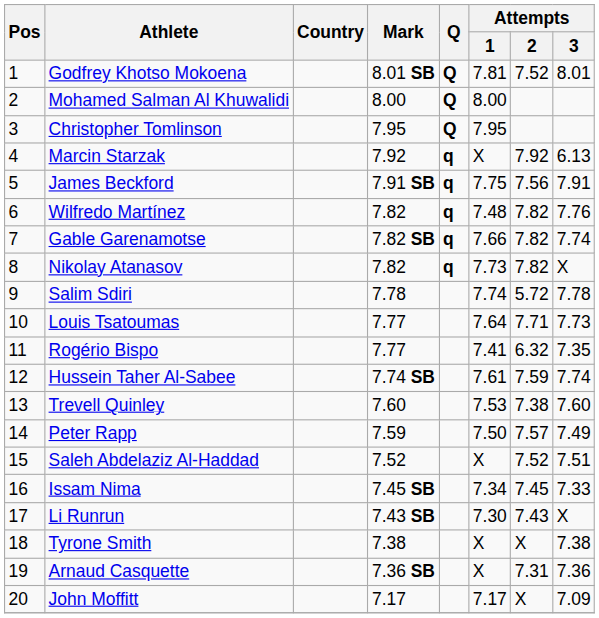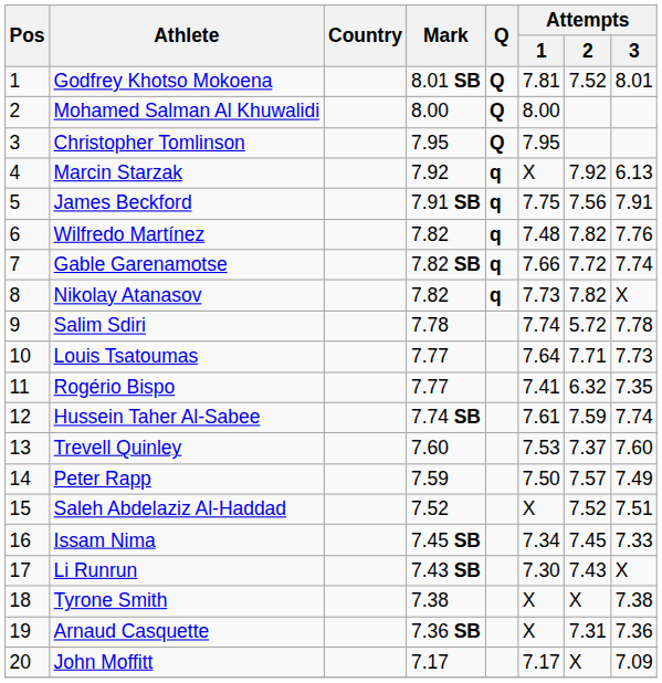 <table class="wikitable">
 <tr>
 <th rowspan=2>Pos</th>
 <th rowspan=2>Athlete</th>
 <th rowspan=2>Country</th>
 <th rowspan=2>Mark</th>
 <th rowspan=2 width=20>Q</th>
 <th colspan=3>Attempts</th>
 </tr>
 <tr>
 <th>1</th>
 <th>2</th>
 <th>3</th>
 </tr>
 <tr>
 <td>1</td>
 <td><a href='#'>Godfrey Khotso Mokoena</a></td>
 <td></td>
 <td>8.01 <strong>SB</strong></td>
 <td><strong>Q</strong></td>
 <td>7.81</td>
 <td>7.52</td>
 <td>8.01</td>
 </tr>
 <tr>
 <td>2</td>
 <td><a href='#'>Mohamed Salman Al Khuwalidi</a></td>
 <td></td>
 <td>8.00</td>
 <td><strong>Q</strong></td>
 <td>8.00</td>
 <td></td>
 <td></td>
 </tr>
 <tr>
 <td>3</td>
 <td><a href='#'>Christopher Tomlinson</a></td>
 <td></td>
 <td>7.95</td>
 <td><strong>Q</strong></td>
 <td>7.95</td>
 <td></td>
 <td></td>
 </tr>
 <tr>
 <td>4</td>
 <td><a href='#'>Marcin Starzak</a></td>
 <td></td>
 <td>7.92</td>
 <td><strong>q</strong></td>
 <td>X</td>
 <td>7.92</td>
 <td>6.13</td>
 </tr>
 <tr>
 <td>5</td>
 <td><a href='#'>James Beckford</a></td>
 <td></td>
 <td>7.91 <strong>SB</strong></td>
 <td><strong>q</strong></td>
 <td>7.75</td>
 <td>7.56</td>
 <td>7.91</td>
 </tr>
 <tr>
 <td>6</td>
 <td><a href='#'>Wilfredo Martínez</a></td>
 <td></td>
 <td>7.82</td>
 <td><strong>q</strong></td>
 <td>7.48</td>
 <td>7.82</td>
 <td>7.76</td>
 </tr>
 <tr>
 <td>7</td>
 <td><a href='#'>Gable Garenamotse</a></td>
 <td></td>
 <td>7.82 <strong>SB</strong></td>
 <td><strong>q</strong></td>
 <td>7.66</td>
-<td>7.82</td>
+<td>7.72</td>
 <td>7.74</td>
 </tr>
 <tr>
 <td>8</td>
 <td><a href='#'>Nikolay Atanasov</a></td>
 <td></td>
 <td>7.82</td>
 <td><strong>q</strong></td>
 <td>7.73</td>
 <td>7.82</td>
 <td>X</td>
 </tr>
 <tr>
 <td>9</td>
 <td><a href='#'>Salim Sdiri</a></td>
 <td></td>
 <td>7.78</td>
 <td></td>
 <td>7.74</td>
 <td>5.72</td>
 <td>7.78</td>
 </tr>
 <tr>
 <td>10</td>
 <td><a href='#'>Louis Tsatoumas</a></td>
 <td></td>
 <td>7.77</td>
 <td></td>
 <td>7.64</td>
 <td>7.71</td>
 <td>7.73</td>
 </tr>
 <tr>
 <td>11</td>
 <td><a href='#'>Rogério Bispo</a></td>
 <td></td>
 <td>7.77</td>
 <td></td>
 <td>7.41</td>
 <td>6.32</td>
 <td>7.35</td>
 </tr>
 <tr>
 <td>12</td>
 <td><a href='#'>Hussein Taher Al-Sabee</a></td>
 <td></td>
 <td>7.74 <strong>SB</strong></td>
 <td></td>
 <td>7.61</td>
 <td>7.59</td>
 <td>7.74</td>
 </tr>
 <tr>
 <td>13</td>
 <td><a href='#'>Trevell Quinley</a></td>
 <td></td>
 <td>7.60</td>
 <td></td>
 <td>7.53</td>
-<td>7.38</td>
+<td>7.37</td>
 <td>7.60</td>
 </tr>
 <tr>
 <td>14</td>
 <td><a href='#'>Peter Rapp</a></td>
 <td></td>
 <td>7.59</td>
 <td></td>
 <td>7.50</td>
 <td>7.57</td>
 <td>7.49</td>
 </tr>
 <tr>
 <td>15</td>
 <td><a href='#'>Saleh Abdelaziz Al-Haddad</a></td>
 <td></td>
 <td>7.52</td>
 <td></td>
 <td>X</td>
 <td>7.52</td>
 <td>7.51</td>
 </tr>
 <tr>
 <td>16</td>
 <td><a href='#'>Issam Nima</a></td>
 <td></td>
 <td>7.45 <strong>SB</strong></td>
 <td></td>
 <td>7.34</td>
 <td>7.45</td>
 <td>7.33</td>
 </tr>
 <tr>
 <td>17</td>
 <td><a href='#'>Li Runrun</a></td>
 <td></td>
 <td>7.43 <strong>SB</strong></td>
 <td></td>
 <td>7.30</td>
 <td>7.43</td>
 <td>X</td>
 </tr>
 <tr>
 <td>18</td>
 <td><a href='#'>Tyrone Smith</a></td>
 <td></td>
 <td>7.38</td>
 <td></td>
 <td>X</td>
 <td>X</td>
 <td>7.38</td>
 </tr>
 <tr>
 <td>19</td>
 <td><a href='#'>Arnaud Casquette</a></td>
 <td></td>
 <td>7.36 <strong>SB</strong></td>
 <td></td>
 <td>X</td>
 <td>7.31</td>
 <td>7.36</td>
 </tr>
 <tr>
 <td>20</td>
 <td><a href='#'>John Moffitt</a></td>
 <td></td>
 <td>7.17</td>
 <td></td>
 <td>7.17</td>
 <td>X</td>
 <td>7.09</td>
 </tr>
 <tr>
 </tr>
 </table>
